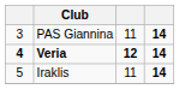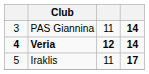 <table class="wikitable" style="text-align:center">
 <tr>
 <th width=30></th>
 <th>Club</th>
 <th width=30></th>
 <th width=30></th>
 </tr>
 <tr>
 <td>3</td>
 <td align=left>PAS Giannina</td>
 <td>11</td>
 <td><strong>14</strong></td>
 </tr>
 <tr>
 <td><strong>4</strong></td>
 <td align=left><strong>Veria</strong></td>
 <td><strong>12</strong></td>
 <td><strong>14</strong></td>
 </tr>
 <tr>
 <td>5</td>
 <td align=left>Iraklis</td>
 <td>11</td>
-<td><strong>14</strong></td>
+<td><strong>17</strong></td>
 </tr>
 <tr>
 </tr>
 </table>
